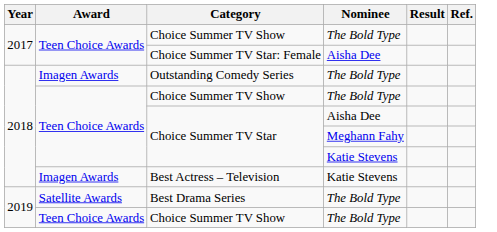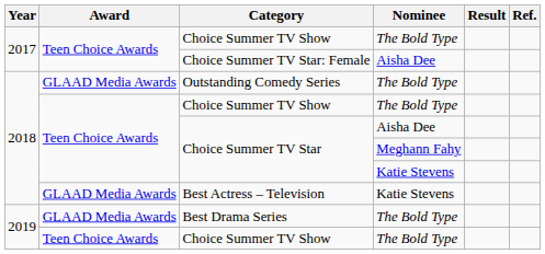 <table class="wikitable">
 <tr>
 <th>Year</th>
 <th>Award</th>
 <th>Category</th>
 <th>Nominee</th>
 <th>Result</th>
 <th>Ref.</th>
 </tr>
 <tr>
 <td rowspan="2">2017</td>
 <td rowspan="2"><a href='#'>Teen Choice Awards</a></td>
 <td>Choice Summer TV Show</td>
 <td><em>The Bold Type</em></td>
 <td></td>
 <td style="text-align:center;"></td>
 </tr>
 <tr>
 <td>Choice Summer TV Star: Female</td>
 <td><a href='#'>Aisha Dee</a></td>
 <td></td>
 <td style="text-align:center;"></td>
 </tr>
 <tr>
 <td rowspan="6">2018</td>
-<td><a href='#'>Imagen Awards</a></td>
+<td><a href='#'>GLAAD Media Awards</a></td>
 <td>Outstanding Comedy Series</td>
 <td><em>The Bold Type</em></td>
 <td></td>
 <td style="text-align:center;"></td>
 </tr>
 <tr>
 <td rowspan="4"><a href='#'>Teen Choice Awards</a></td>
 <td>Choice Summer TV Show</td>
 <td><em>The Bold Type</em></td>
 <td></td>
 <td style="text-align:center;"></td>
 </tr>
 <tr>
 <td rowspan="3">Choice Summer TV Star</td>
 <td>Aisha Dee</td>
 <td></td>
 <td style="text-align:center;"></td>
 </tr>
 <tr>
 <td><a href='#'>Meghann Fahy</a></td>
 <td></td>
 <td style="text-align:center;"></td>
 </tr>
 <tr>
 <td><a href='#'>Katie Stevens</a></td>
 <td></td>
 <td style="text-align:center;"></td>
 </tr>
 <tr>
-<td><a href='#'>Imagen Awards</a></td>
+<td><a href='#'>GLAAD Media Awards</a></td>
 <td>Best Actress – Television</td>
 <td>Katie Stevens</td>
 <td></td>
 <td style="text-align:center;"></td>
 </tr>
 <tr>
 <td rowspan=2>2019</td>
-<td><a href='#'>Satellite Awards</a></td>
+<td><a href='#'>GLAAD Media Awards</a></td>
 <td>Best Drama Series</td>
 <td><em>The Bold Type</em></td>
 <td></td>
 <td style="text-align:center;"></td>
 </tr>
 <tr>
 <td><a href='#'>Teen Choice Awards</a></td>
 <td>Choice Summer TV Show</td>
 <td><em>The Bold Type</em></td>
 <td></td>
 <td style="text-align:center;"></td>
 </tr>
 </table>
